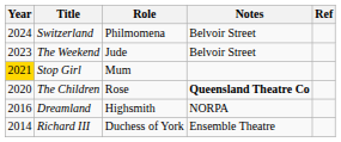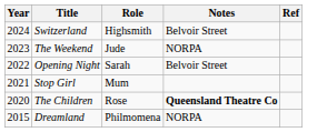 <table class="wikitable sortable">
 <tr>
 <th>Year</th>
 <th>Title</th>
 <th>Role</th>
 <th>Notes</th>
 <th>Ref</th>
 </tr>
 <tr>
 <td>2024</td>
 <td><em>Switzerland</em></td>
-<td>Philmomena</td>
+<td>Highsmith</td>
 <td>Belvoir Street</td>
 <td></td>
 </tr>
 <tr>
 <td>2023</td>
 <td><em>The Weekend</em></td>
 <td>Jude</td>
+<td>NORPA</td>
+<td></td>
+</tr>
+<tr>
+<td>2022</td>
+<td><em>Opening Night</em></td>
+<td>Sarah</td>
 <td>Belvoir Street</td>
 <td></td>
 </tr>
 <tr>
-<td style="background: gold;">2021</td>
+<td>2021</td>
 <td><em>Stop Girl</em></td>
 <td>Mum</td>
 <td></td>
 <td></td>
 </tr>
 <tr>
 <td>2020</td>
 <td><em>The Children</em></td>
 <td>Rose</td>
 <td><strong>Queensland Theatre Co</strong></td>
 <td></td>
 </tr>
 <tr>
-<td>2016</td>
+<td>2015</td>
 <td><em>Dreamland</em></td>
-<td>Highsmith</td>
+<td>Philmomena</td>
 <td>NORPA</td>
 <td></td>
 </tr>
-<tr>
-<td>2014</td>
-<td><em>Richard III</em></td>
-<td>Duchess of York</td>
-<td>Ensemble Theatre</td>
-<td></td>
-</tr>
 </table>
